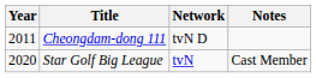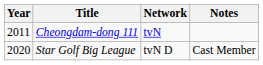 <table class="wikitable">
 <tr>
 <th>Year</th>
 <th>Title</th>
 <th>Network</th>
 <th>Notes</th>
 </tr>
 <tr>
 <td>2011</td>
 <td><em><a href='#'>Cheongdam-dong 111</a></em></td>
-<td>tvN D</td>
+<td><a href='#'>tvN</a></td>
 <td></td>
 </tr>
 <tr>
 <td>2020</td>
 <td><em>Star Golf Big League</em></td>
-<td><a href='#'>tvN</a></td>
+<td>tvN D</td>
 <td>Cast Member  </td>
 </tr>
 </table>
